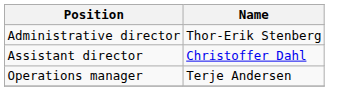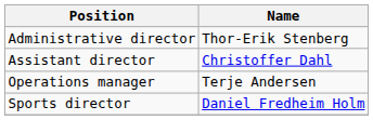 <table class="wikitable">
 <tr>
 <th>Position</th>
 <th>Name</th>
 </tr>
 <tr>
 <td>Administrative director</td>
 <td>Thor-Erik Stenberg</td>
 </tr>
 <tr>
 <td>Assistant director</td>
 <td><a href='#'>Christoffer Dahl</a></td>
 </tr>
 <tr>
 <td>Operations manager</td>
 <td>Terje Andersen</td>
 </tr>
 <tr>
+<td>Sports director</td>
+<td><a href='#'>Daniel Fredheim Holm</a></td>
+</tr>
+<tr>
 </tr>
 </table>
